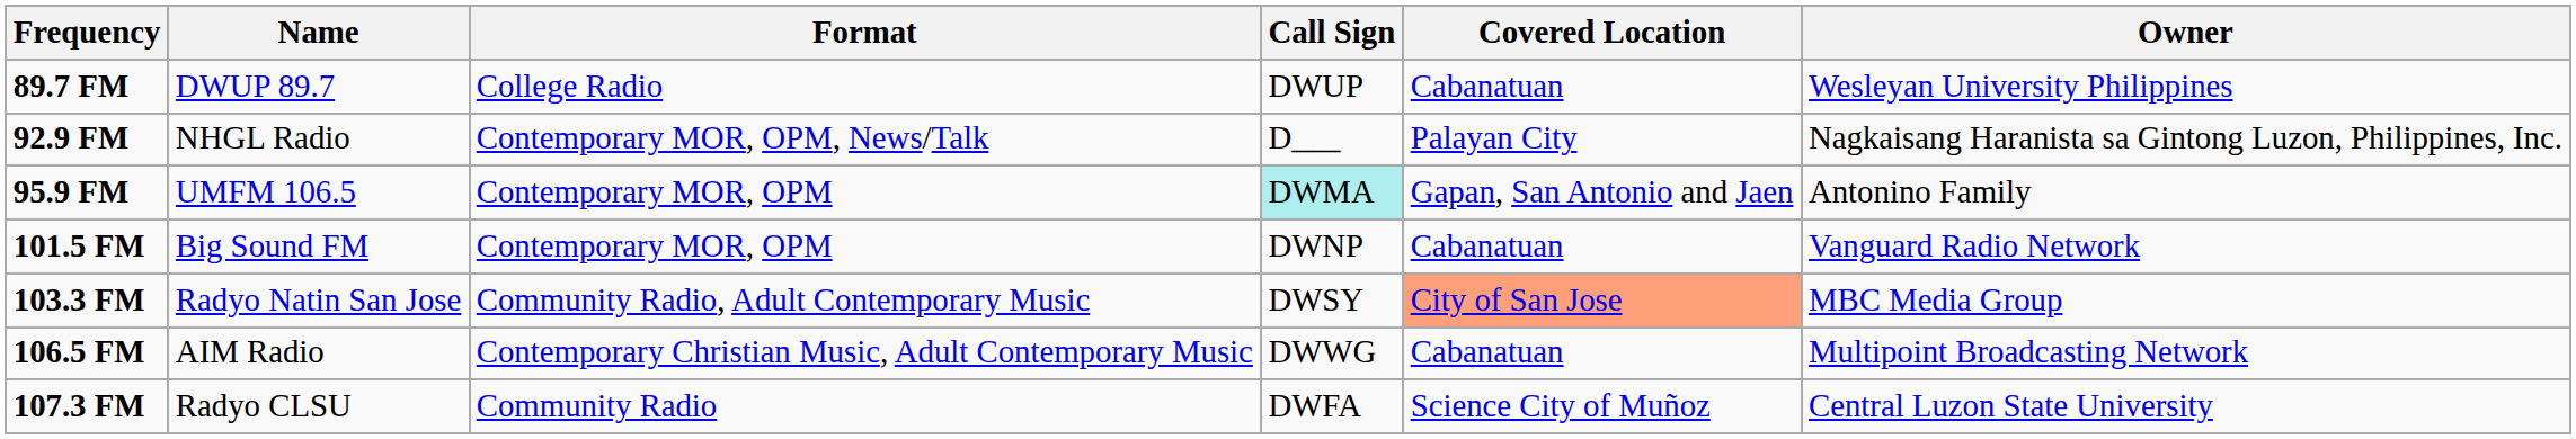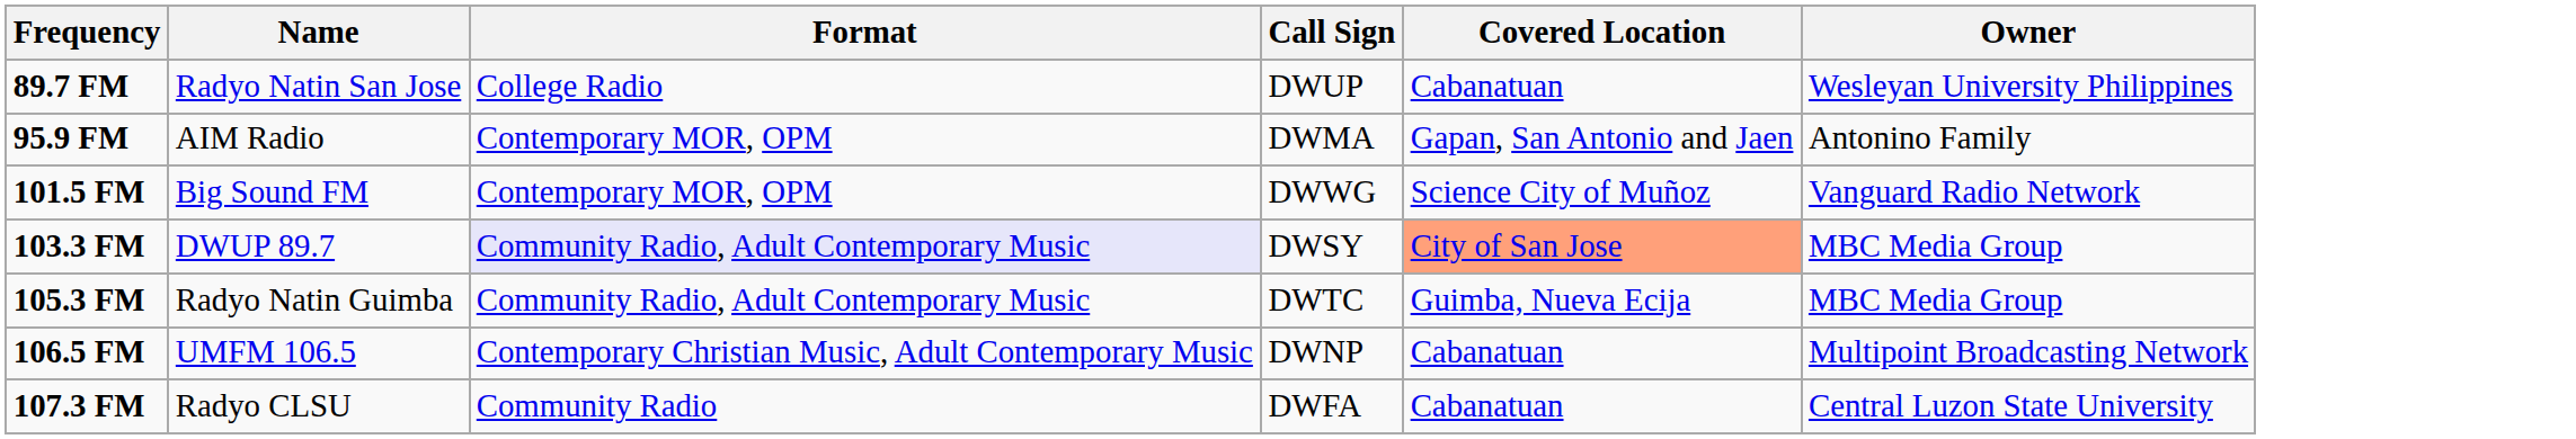 <table class="wikitable" style="font-size:90%;">
 <tr>
 <th>Frequency</th>
 <th>Name</th>
 <th>Format</th>
 <th>Call Sign</th>
 <th>Covered Location</th>
 <th>Owner</th>
 </tr>
 <tr>
 <td><strong>89.7 FM</strong></td>
-<td><a href='#'>DWUP 89.7</a></td>
+<td><a href='#'>Radyo Natin San Jose</a></td>
 <td><a href='#'>College Radio</a></td>
 <td>DWUP</td>
 <td><a href='#'>Cabanatuan</a></td>
 <td><a href='#'>Wesleyan University Philippines</a></td>
 </tr>
 <tr>
-<td><strong>92.9 FM</strong></td>
-<td>NHGL Radio</td>
-<td><a href='#'>Contemporary MOR</a>, <a href='#'>OPM</a>, <a href='#'>News</a>/<a href='#'>Talk</a></td>
-<td>D___</td>
-<td><a href='#'>Palayan City</a></td>
-<td>Nagkaisang Haranista sa Gintong Luzon, Philippines, Inc.</td>
-</tr>
-<tr>
 <td><strong>95.9 FM</strong></td>
-<td><a href='#'>UMFM 106.5</a></td>
+<td>AIM Radio</td>
 <td><a href='#'>Contemporary MOR</a>, <a href='#'>OPM</a></td>
-<td style="background: paleturquoise;">DWMA</td>
+<td>DWMA</td>
 <td><a href='#'>Gapan</a>, <a href='#'>San Antonio</a> and <a href='#'>Jaen</a></td>
 <td>Antonino Family</td>
 </tr>
 <tr>
 <td><strong>101.5 FM</strong></td>
 <td><a href='#'>Big Sound FM</a></td>
 <td><a href='#'>Contemporary MOR</a>, <a href='#'>OPM</a></td>
-<td>DWNP</td>
-<td><a href='#'>Cabanatuan</a></td>
+<td>DWWG</td>
+<td><a href='#'>Science City of Muñoz</a></td>
 <td><a href='#'>Vanguard Radio Network</a></td>
 </tr>
 <tr>
 <td><strong>103.3 FM</strong></td>
-<td><a href='#'>Radyo Natin San Jose</a></td>
-<td><a href='#'>Community Radio</a>, <a href='#'>Adult Contemporary Music</a></td>
+<td><a href='#'>DWUP 89.7</a></td>
+<td style="background: lavender;"><a href='#'>Community Radio</a>, <a href='#'>Adult Contemporary Music</a></td>
 <td>DWSY</td>
 <td style="background: lightsalmon;"><a href='#'>City of San Jose</a></td>
 <td><a href='#'>MBC Media Group</a></td>
 </tr>
 <tr>
+<td><strong>105.3 FM</strong></td>
+<td>Radyo Natin Guimba</td>
+<td><a href='#'>Community Radio</a>, <a href='#'>Adult Contemporary Music</a></td>
+<td>DWTC</td>
+<td><a href='#'>Guimba, Nueva Ecija</a></td>
+<td><a href='#'>MBC Media Group</a></td>
+</tr>
+<tr>
 <td><strong>106.5 FM</strong></td>
-<td>AIM Radio</td>
+<td><a href='#'>UMFM 106.5</a></td>
 <td><a href='#'>Contemporary Christian Music</a>, <a href='#'>Adult Contemporary Music</a></td>
-<td>DWWG</td>
+<td>DWNP</td>
 <td><a href='#'>Cabanatuan</a></td>
 <td><a href='#'>Multipoint Broadcasting Network</a></td>
 </tr>
 <tr>
 <td><strong>107.3 FM</strong></td>
 <td>Radyo CLSU</td>
 <td><a href='#'>Community Radio</a></td>
 <td>DWFA</td>
-<td><a href='#'>Science City of Muñoz</a></td>
+<td><a href='#'>Cabanatuan</a></td>
 <td><a href='#'>Central Luzon State University</a></td>
 </tr>
 <tr>
 </tr>
 </table>
